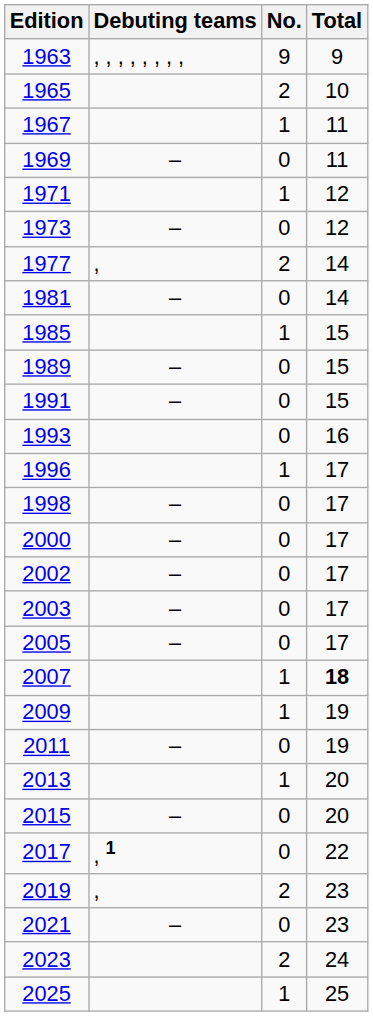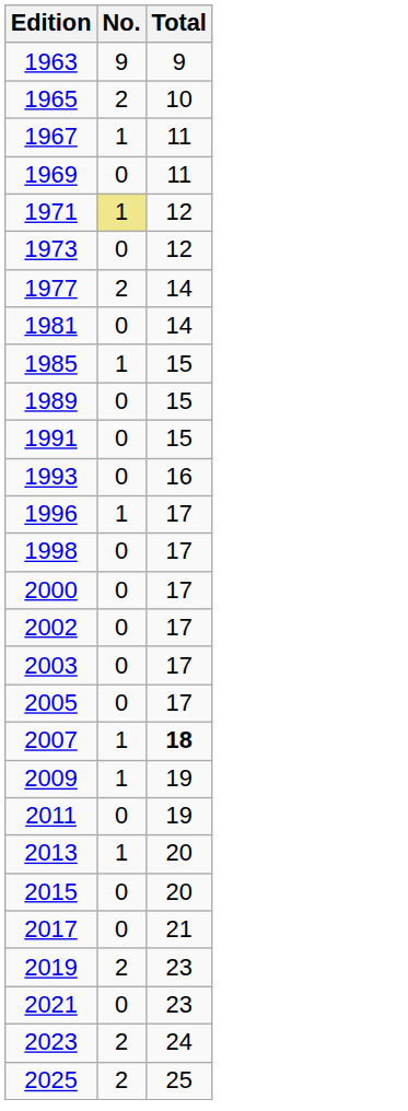 <table class="wikitable" style="text-align: center;">
 <tr>
 <th>Edition</th>
-<th>Debuting teams</th>
 <th>No.</th>
 <th>Total</th>
 </tr>
 <tr>
 <td><a href='#'>1963</a></td>
-<td align=left>, , , , , , , , </td>
 <td>9</td>
 <td>9</td>
 </tr>
 <tr>
 <td><a href='#'>1965</a></td>
-<td align=left></td>
 <td>2</td>
 <td>10</td>
 </tr>
 <tr>
 <td><a href='#'>1967</a></td>
-<td align=left></td>
 <td>1</td>
 <td>11</td>
 </tr>
 <tr>
 <td><a href='#'>1969</a></td>
-<td>–</td>
 <td>0</td>
 <td>11</td>
 </tr>
 <tr>
 <td><a href='#'>1971</a></td>
-<td align=left></td>
-<td>1</td>
+<td style="background: khaki;">1</td>
 <td>12</td>
 </tr>
 <tr>
 <td><a href='#'>1973</a></td>
-<td>–</td>
 <td>0</td>
 <td>12</td>
 </tr>
 <tr>
 <td><a href='#'>1977</a></td>
-<td align=left>, </td>
 <td>2</td>
 <td>14</td>
 </tr>
 <tr>
 <td><a href='#'>1981</a></td>
-<td>–</td>
 <td>0</td>
 <td>14</td>
 </tr>
 <tr>
 <td><a href='#'>1985</a></td>
-<td align=left></td>
 <td>1</td>
 <td>15</td>
 </tr>
 <tr>
 <td><a href='#'>1989</a></td>
-<td>–</td>
 <td>0</td>
 <td>15</td>
 </tr>
 <tr>
 <td><a href='#'>1991</a></td>
-<td>–</td>
 <td>0</td>
 <td>15</td>
 </tr>
 <tr>
 <td><a href='#'>1993</a></td>
-<td align=left></td>
 <td>0</td>
 <td>16</td>
 </tr>
 <tr>
 <td><a href='#'>1996</a></td>
-<td align=left></td>
 <td>1</td>
 <td>17</td>
 </tr>
 <tr>
 <td><a href='#'>1998</a></td>
-<td>–</td>
 <td>0</td>
 <td>17</td>
 </tr>
 <tr>
 <td><a href='#'>2000</a></td>
-<td>–</td>
 <td>0</td>
 <td>17</td>
 </tr>
 <tr>
 <td><a href='#'>2002</a></td>
-<td>–</td>
 <td>0</td>
 <td>17</td>
 </tr>
 <tr>
 <td><a href='#'>2003</a></td>
-<td>–</td>
 <td>0</td>
 <td>17</td>
 </tr>
 <tr>
 <td><a href='#'>2005</a></td>
-<td>–</td>
 <td>0</td>
 <td>17</td>
 </tr>
 <tr>
 <td><a href='#'>2007</a></td>
-<td align=left></td>
 <td>1</td>
 <td><strong>18</strong></td>
 </tr>
 <tr>
 <td><a href='#'>2009</a></td>
-<td align=left></td>
 <td>1</td>
 <td>19</td>
 </tr>
 <tr>
 <td><a href='#'>2011</a></td>
-<td>–</td>
 <td>0</td>
 <td>19</td>
 </tr>
 <tr>
 <td><a href='#'>2013</a></td>
-<td align=left></td>
 <td>1</td>
 <td>20</td>
 </tr>
 <tr>
 <td><a href='#'>2015</a></td>
-<td>–</td>
 <td>0</td>
 <td>20</td>
 </tr>
 <tr>
 <td><a href='#'>2017</a></td>
-<td align=left>, <sup><strong>1</strong></sup></td>
 <td>0</td>
-<td>22</td>
+<td>21</td>
 </tr>
 <tr>
 <td><a href='#'>2019</a></td>
-<td align=left>, </td>
 <td>2</td>
 <td>23</td>
 </tr>
 <tr>
 <td><a href='#'>2021</a></td>
-<td>–</td>
 <td>0</td>
 <td>23</td>
 </tr>
 <tr>
 <td><a href='#'>2023</a></td>
-<td align=left></td>
 <td>2</td>
 <td>24</td>
 </tr>
 <tr>
 <td><a href='#'>2025</a></td>
-<td align=left></td>
-<td>1</td>
+<td>2</td>
 <td>25</td>
 </tr>
 </table>
